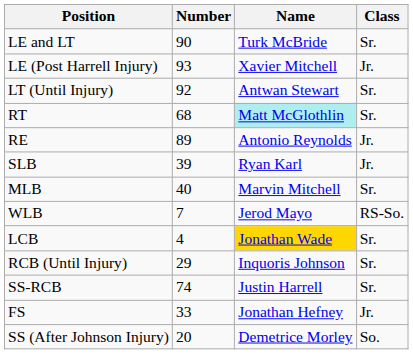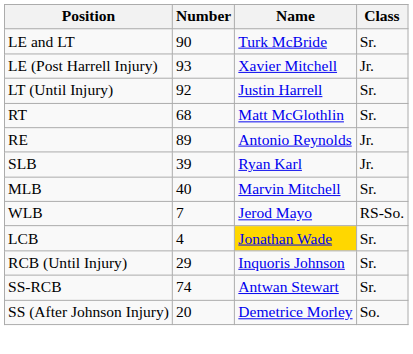 <table class="wikitable">
 <tr>
 <th><strong>Position</strong></th>
 <th><strong>Number</strong></th>
 <th><strong>Name</strong></th>
 <th><strong>Class</strong></th>
 </tr>
 <tr>
 <td>LE and LT</td>
 <td>90</td>
 <td><a href='#'>Turk McBride</a></td>
 <td>Sr.</td>
 </tr>
 <tr>
 <td>LE (Post Harrell Injury)</td>
 <td>93</td>
 <td><a href='#'>Xavier Mitchell</a></td>
 <td>Jr.</td>
 </tr>
 <tr>
 <td>LT (Until Injury)</td>
 <td>92</td>
-<td><a href='#'>Antwan Stewart</a></td>
+<td><a href='#'>Justin Harrell</a></td>
 <td>Sr.</td>
 </tr>
 <tr>
 <td>RT</td>
 <td>68</td>
-<td style="background: paleturquoise;"><a href='#'>Matt McGlothlin</a></td>
+<td><a href='#'>Matt McGlothlin</a></td>
 <td>Sr.</td>
 </tr>
 <tr>
 <td>RE</td>
 <td>89</td>
 <td><a href='#'>Antonio Reynolds</a></td>
 <td>Jr.</td>
 </tr>
 <tr>
 <td>SLB</td>
 <td>39</td>
 <td><a href='#'>Ryan Karl</a></td>
 <td>Jr.</td>
 </tr>
 <tr>
 <td>MLB</td>
 <td>40</td>
 <td><a href='#'>Marvin Mitchell</a></td>
 <td>Sr.</td>
 </tr>
 <tr>
 <td>WLB</td>
 <td>7</td>
 <td><a href='#'>Jerod Mayo</a></td>
 <td>RS-So.</td>
 </tr>
 <tr>
 <td>LCB</td>
 <td>4</td>
 <td style="background: gold;"><a href='#'>Jonathan Wade</a></td>
 <td>Sr.</td>
 </tr>
 <tr>
 <td>RCB (Until Injury)</td>
 <td>29</td>
 <td><a href='#'>Inquoris Johnson</a></td>
 <td>Sr.</td>
 </tr>
 <tr>
 <td>SS-RCB</td>
 <td>74</td>
-<td><a href='#'>Justin Harrell</a></td>
+<td><a href='#'>Antwan Stewart</a></td>
 <td>Sr.</td>
-</tr>
-<tr>
-<td>FS</td>
-<td>33</td>
-<td><a href='#'>Jonathan Hefney</a></td>
-<td>Jr.</td>
 </tr>
 <tr>
 <td>SS (After Johnson Injury)</td>
 <td>20</td>
 <td><a href='#'>Demetrice Morley</a></td>
 <td>So.</td>
 </tr>
 </table>
